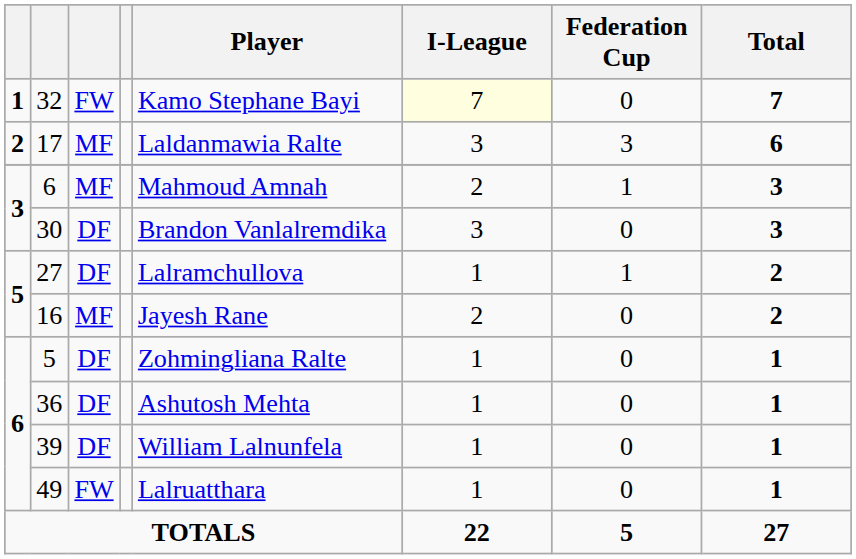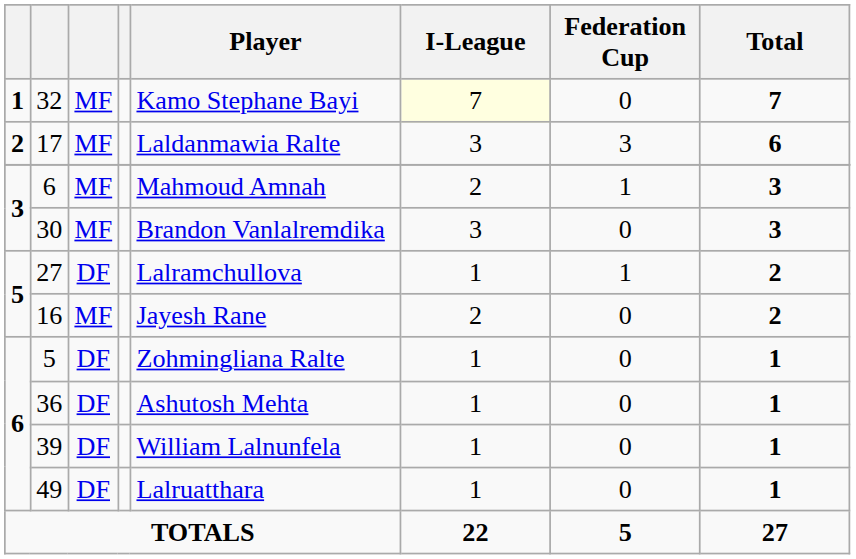 <table class="wikitable" style="font-size: 95%; text-align: center;">
 <tr>
 <th rowspan="1" !width=15><strong></strong></th>
 <th rowspan="1" !width=15><strong></strong></th>
 <th rowspan="1" !width=15><strong></strong></th>
 <th rowspan="1" !width=15><strong></strong></th>
 <th width=150>Player</th>
 <th width=80>I-League</th>
 <th width=80>Federation Cup</th>
 <th width=80><strong>Total</strong></th>
 </tr>
 <tr>
 <td rowspan=1><strong>1</strong></td>
 <td>32</td>
-<td><a href='#'>FW</a></td>
+<td><a href='#'>MF</a></td>
 <td></td>
 <td align=left><a href='#'>Kamo Stephane Bayi</a></td>
 <td style="background: lightyellow;">7</td>
 <td>0</td>
 <td><strong>7</strong></td>
 </tr>
 <tr>
 <td rowspan=1><strong>2</strong></td>
 <td>17</td>
 <td><a href='#'>MF</a></td>
 <td></td>
 <td align=left><a href='#'>Laldanmawia Ralte</a></td>
 <td>3</td>
 <td>3</td>
 <td><strong>6</strong></td>
 </tr>
 <tr>
 </tr>
 <tr>
 <td rowspan=2><strong>3</strong></td>
 <td>6</td>
 <td><a href='#'>MF</a></td>
 <td></td>
 <td align=left><a href='#'>Mahmoud Amnah</a></td>
 <td>2</td>
 <td>1</td>
 <td><strong>3</strong></td>
 </tr>
 <tr>
 <td>30</td>
-<td><a href='#'>DF</a></td>
+<td><a href='#'>MF</a></td>
 <td></td>
 <td align=left><a href='#'>Brandon Vanlalremdika</a></td>
 <td>3</td>
 <td>0</td>
 <td><strong>3</strong></td>
 </tr>
 <tr>
 <td rowspan=2><strong>5</strong></td>
 <td>27</td>
 <td><a href='#'>DF</a></td>
 <td></td>
 <td align=left><a href='#'>Lalramchullova</a></td>
 <td>1</td>
 <td>1</td>
 <td><strong>2</strong></td>
 </tr>
 <tr>
 <td>16</td>
 <td><a href='#'>MF</a></td>
 <td></td>
 <td align=left><a href='#'>Jayesh Rane</a></td>
 <td>2</td>
 <td>0</td>
 <td><strong>2</strong></td>
 </tr>
 <tr>
 <td rowspan=4><strong>6</strong></td>
 <td>5</td>
 <td><a href='#'>DF</a></td>
 <td></td>
 <td align=left><a href='#'>Zohmingliana Ralte</a></td>
 <td>1</td>
 <td>0</td>
 <td><strong>1</strong></td>
 </tr>
 <tr>
 <td>36</td>
 <td><a href='#'>DF</a></td>
 <td></td>
 <td align=left><a href='#'>Ashutosh Mehta</a></td>
 <td>1</td>
 <td>0</td>
 <td><strong>1</strong></td>
 </tr>
 <tr>
 <td>39</td>
 <td><a href='#'>DF</a></td>
 <td></td>
 <td align=left><a href='#'>William Lalnunfela</a></td>
 <td>1</td>
 <td>0</td>
 <td><strong>1</strong></td>
 </tr>
 <tr>
 <td>49</td>
-<td><a href='#'>FW</a></td>
+<td><a href='#'>DF</a></td>
 <td></td>
 <td align=left><a href='#'>Lalruatthara</a></td>
 <td>1</td>
 <td>0</td>
 <td><strong>1</strong></td>
 </tr>
 <tr>
 <td colspan="5"><strong>TOTALS</strong></td>
 <td><strong>22</strong></td>
 <td><strong>5</strong></td>
 <td><strong>27</strong></td>
 </tr>
 </table>
